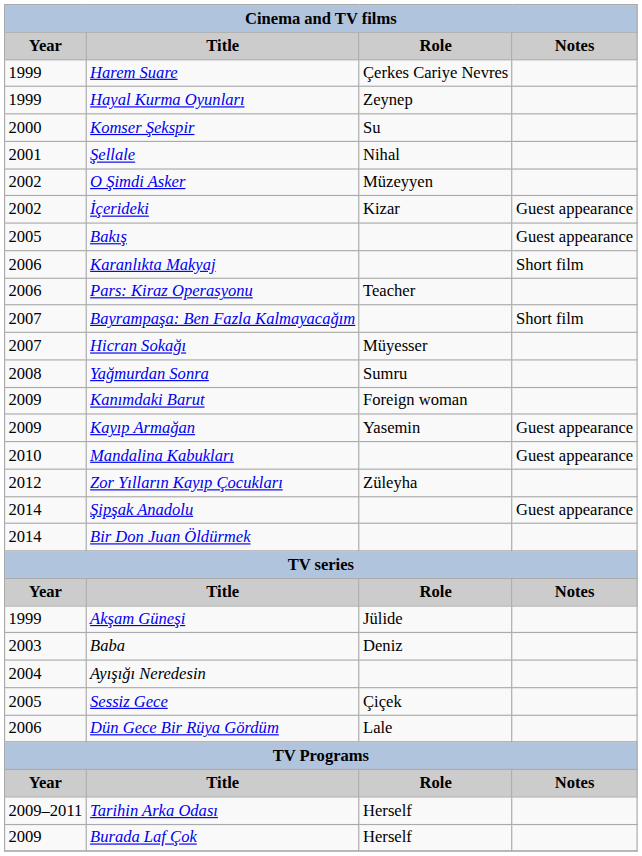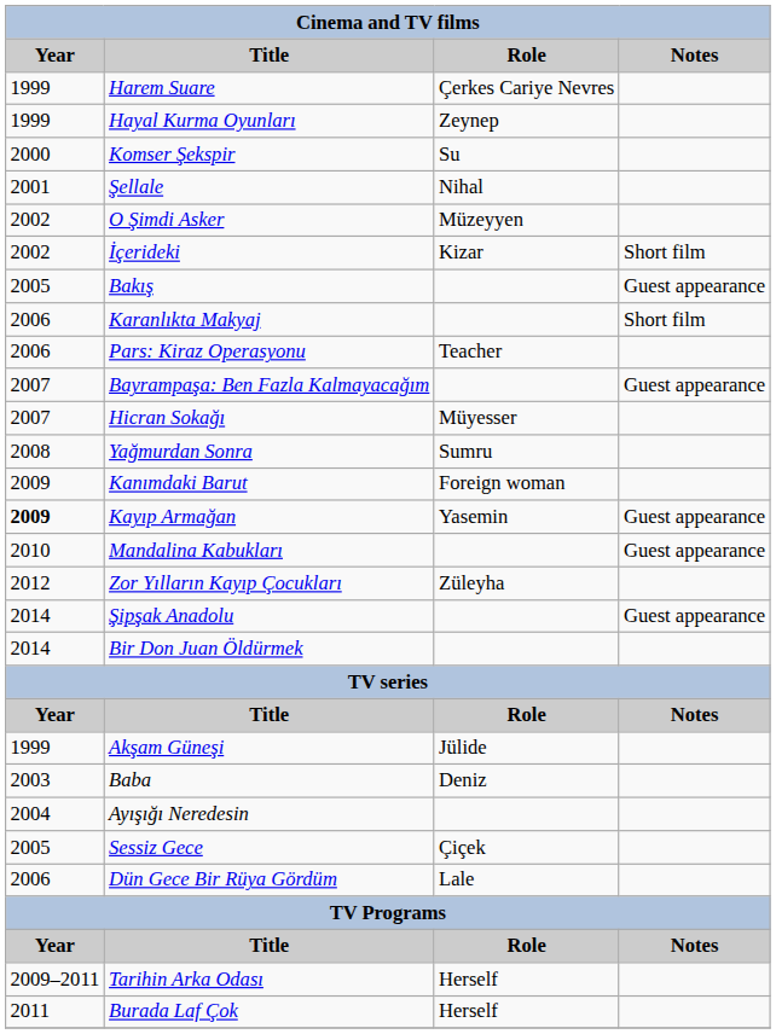 <table class="wikitable" with="100%" style="font-size:90%">
 <tr>
 <th colspan="4" style="background: LightSteelBlue">Cinema and TV films</th>
 </tr>
 <tr>
 <th style="background:#CCCCCC">Year</th>
 <th style="background:#CCCCCC">Title</th>
 <th style="background:#CCCCCC">Role</th>
 <th style="background:#CCCCCC">Notes</th>
 </tr>
 <tr>
 <td>1999</td>
 <td><em><a href='#'>Harem Suare</a></em></td>
 <td>Çerkes Cariye Nevres</td>
 <td></td>
 </tr>
 <tr>
 <td>1999</td>
 <td><em><a href='#'>Hayal Kurma Oyunları</a></em></td>
 <td>Zeynep</td>
 <td></td>
 </tr>
 <tr>
 <td>2000</td>
 <td><em><a href='#'>Komser Şekspir</a></em></td>
 <td>Su</td>
 <td></td>
 </tr>
 <tr>
 <td>2001</td>
 <td><em><a href='#'>Şellale</a></em></td>
 <td>Nihal</td>
 <td></td>
 </tr>
 <tr>
 <td>2002</td>
 <td><em><a href='#'>O Şimdi Asker</a></em></td>
 <td>Müzeyyen</td>
 <td></td>
 </tr>
 <tr>
 <td>2002</td>
 <td><em><a href='#'>İçerideki</a></em></td>
 <td>Kizar</td>
-<td>Guest appearance</td>
+<td>Short film</td>
 </tr>
 <tr>
 <td>2005</td>
 <td><em><a href='#'>Bakış</a></em></td>
 <td></td>
 <td>Guest appearance</td>
 </tr>
 <tr>
 <td>2006</td>
 <td><em><a href='#'>Karanlıkta Makyaj</a></em></td>
 <td></td>
 <td>Short film</td>
 </tr>
 <tr>
 <td>2006</td>
 <td><em><a href='#'>Pars: Kiraz Operasyonu</a></em></td>
 <td>Teacher</td>
 <td></td>
 </tr>
 <tr>
 <td>2007</td>
 <td><em><a href='#'>Bayrampaşa: Ben Fazla Kalmayacağım</a></em></td>
 <td></td>
-<td>Short film</td>
+<td>Guest appearance</td>
 </tr>
 <tr>
 <td>2007</td>
 <td><em><a href='#'>Hicran Sokağı</a></em></td>
 <td>Müyesser</td>
 <td></td>
 </tr>
 <tr>
 <td>2008</td>
 <td><em><a href='#'>Yağmurdan Sonra</a></em></td>
 <td>Sumru</td>
 <td></td>
 </tr>
 <tr>
 <td>2009</td>
 <td><em><a href='#'>Kanımdaki Barut</a></em></td>
 <td>Foreign woman</td>
 <td></td>
 </tr>
 <tr>
-<td>2009</td>
+<td><strong>2009</strong></td>
 <td><em><a href='#'>Kayıp Armağan</a></em></td>
 <td>Yasemin</td>
 <td>Guest appearance</td>
 </tr>
 <tr>
 <td>2010</td>
 <td><em><a href='#'>Mandalina Kabukları</a></em></td>
 <td></td>
 <td>Guest appearance</td>
 </tr>
 <tr>
 <td>2012</td>
 <td><em><a href='#'>Zor Yılların Kayıp Çocukları</a></em></td>
 <td>Züleyha</td>
 <td></td>
 </tr>
 <tr>
 <td>2014</td>
 <td><em><a href='#'>Şipşak Anadolu</a></em></td>
 <td></td>
 <td>Guest appearance</td>
 </tr>
 <tr>
 <td>2014</td>
 <td><em><a href='#'>Bir Don Juan Öldürmek</a></em></td>
 <td></td>
 <td></td>
 </tr>
 <tr>
 <th colspan="4" style="background:LightSteelBlue">TV series</th>
 </tr>
 <tr>
 <th style="background:#CCCCCC">Year</th>
 <th style="background:#CCCCCC">Title</th>
 <th style="background:#CCCCCC">Role</th>
 <th style="background:#CCCCCC">Notes</th>
 </tr>
 <tr>
 <td>1999</td>
 <td><em><a href='#'>Akşam Güneşi</a></em></td>
 <td>Jülide</td>
 <td></td>
 </tr>
 <tr>
 <td>2003</td>
 <td><em>Baba</em></td>
 <td>Deniz</td>
 <td></td>
 </tr>
 <tr>
 <td>2004</td>
 <td><em>Ayışığı Neredesin</em></td>
 <td></td>
 <td></td>
 </tr>
 <tr>
 <td>2005</td>
 <td><em><a href='#'>Sessiz Gece</a></em></td>
 <td>Çiçek</td>
 <td></td>
 </tr>
 <tr>
 <td>2006</td>
 <td><em><a href='#'>Dün Gece Bir Rüya Gördüm</a></em></td>
 <td>Lale</td>
 <td></td>
 </tr>
 <tr>
 <th colspan="4" style="background:LightSteelBlue">TV Programs</th>
 </tr>
 <tr>
 <th style="background:#CCCCCC">Year</th>
 <th style="background:#CCCCCC">Title</th>
 <th style="background:#CCCCCC">Role</th>
 <th style="background:#CCCCCC">Notes</th>
 </tr>
 <tr>
 <td>2009–2011</td>
 <td><em><a href='#'>Tarihin Arka Odası</a></em></td>
 <td>Herself</td>
 <td></td>
 </tr>
 <tr>
-<td>2009</td>
+<td>2011</td>
 <td><em><a href='#'>Burada Laf Çok</a></em></td>
 <td>Herself</td>
 <td></td>
 </tr>
 <tr>
 </tr>
 </table>
